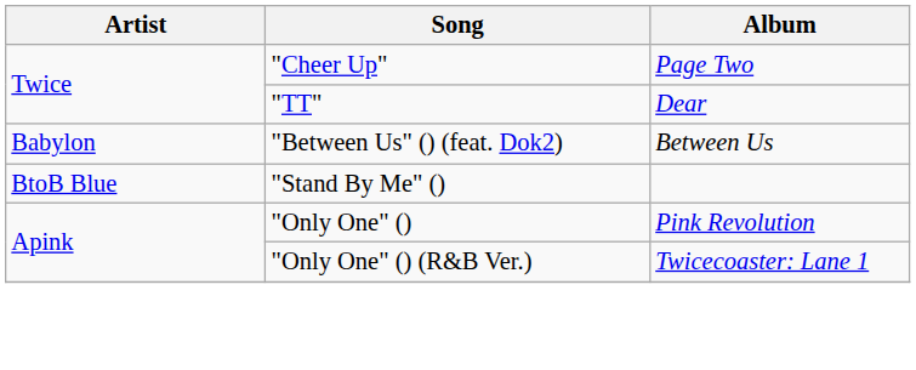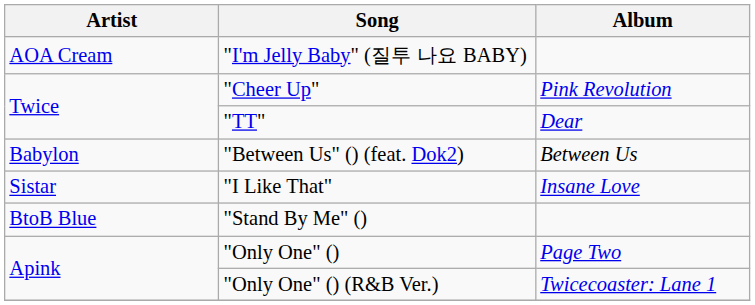 <table class="wikitable sortable">
 <tr>
 <th style="width:10em;">Artist</th>
 <th style="width:15em;">Song</th>
 <th style="width:10em;">Album</th>
 </tr>
 <tr>
+<td><a href='#'>AOA Cream</a></td>
+<td>"<a href='#'>I'm Jelly Baby</a>" (질투 나요 BABY)</td>
+<td></td>
+</tr>
+<tr>
 <td rowspan=2><a href='#'>Twice</a></td>
 <td>"<a href='#'>Cheer Up</a>"</td>
-<td><em><a href='#'>Page Two</a></em></td>
+<td><em><a href='#'>Pink Revolution</a></em></td>
 </tr>
 <tr>
 <td>"<a href='#'>TT</a>"</td>
 <td><em><a href='#'>Dear</a></em></td>
 </tr>
 <tr>
 <td><a href='#'>Babylon</a></td>
 <td>"Between Us" () (feat. <a href='#'>Dok2</a>)</td>
 <td><em>Between Us</em></td>
 </tr>
 <tr>
+<td><a href='#'>Sistar</a></td>
+<td>"I Like That"</td>
+<td><em><a href='#'>Insane Love</a></em></td>
+</tr>
+<tr>
 <td><a href='#'>BtoB Blue</a></td>
 <td>"Stand By Me" ()</td>
 <td></td>
 </tr>
 <tr>
 <td rowspan=2><a href='#'>Apink</a></td>
 <td>"Only One" ()</td>
-<td><em><a href='#'>Pink Revolution</a></em></td>
+<td><em><a href='#'>Page Two</a></em></td>
 </tr>
 <tr>
 <td>"Only One" () (R&B Ver.)</td>
 <td><em><a href='#'>Twicecoaster: Lane 1</a></em></td>
 </tr>
 <tr>
 </tr>
 </table>
